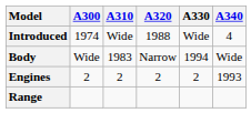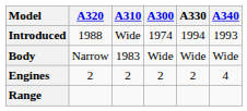 <table class="wikitable" style="float:right; margin-left:1em; text-align: center; font-size:95%">
 <tr>
 <th style="text-align: left">Model</th>
+<th><a href='#'>A320</a></th>
+<th><a href='#'>A310</a></th>
 <th><a href='#'>A300</a></th>
-<th><a href='#'>A310</a></th>
-<th><a href='#'>A320</a></th>
 <th>A330</th>
 <th><a href='#'>A340</a></th>
 </tr>
 <tr>
 <th scope="row" style="text-align: left"><strong>Introduced</strong></th>
-<td>1974</td>
-<td>Wide</td>
 <td>1988</td>
 <td>Wide</td>
-<td>4</td>
+<td>1974</td>
+<td>1994</td>
+<td>1993</td>
 </tr>
 <tr>
 <th scope="row" style="text-align: left"><strong>Body</strong></th>
+<td>Narrow</td>
+<td>1983</td>
 <td>Wide</td>
-<td>1983</td>
-<td>Narrow</td>
-<td>1994</td>
+<td>Wide</td>
 <td>Wide</td>
 </tr>
 <tr>
 <th scope="row" style="text-align: left"><strong>Engines</strong></th>
 <td>2</td>
 <td>2</td>
 <td>2</td>
 <td>2</td>
-<td>1993</td>
+<td>4</td>
 </tr>
 <tr>
 <th scope="row" style="text-align: left"><strong>Range</strong></th>
 <td style="font-size: 85%"></td>
 <td style="font-size: 85%"></td>
 <td style="font-size: 85%"></td>
 <td style="font-size: 85%"> </td>
 <td style="font-size: 85%"> </td>
 </tr>
 </table>
